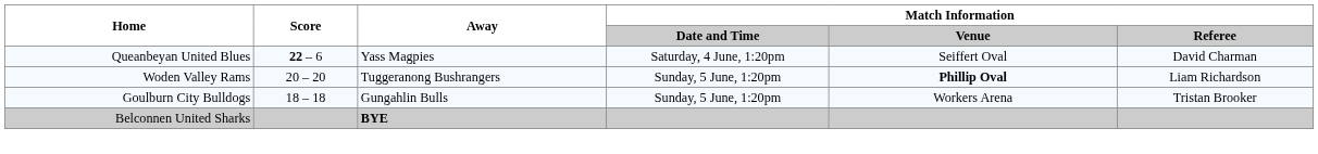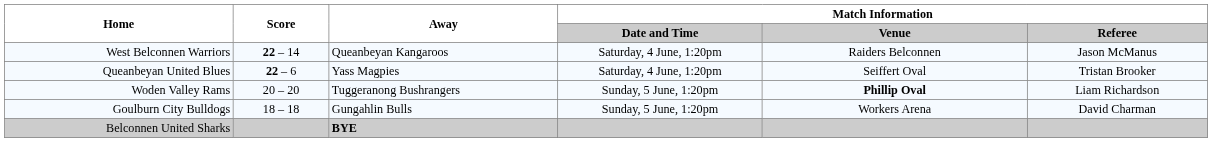 <table border="1" cellpadding="3" cellspacing="0" width="100%" style="border-collapse:collapse;  text-align:center;">
 <tr>
 <th rowspan="2" width="19%">Home</th>
 <th rowspan="2" width="8%">Score</th>
 <th rowspan="2" width="19%">Away</th>
 <th colspan="3">Match Information</th>
 </tr>
 <tr style="background:#CCCCCC">
 <th width="17%">Date and Time</th>
 <th width="22%">Venue</th>
 <th width="50%">Referee</th>
 </tr>
 <tr style="text-align:center; background:#f5faff;">
+<td align="right">West Belconnen Warriors </td>
+<td><strong>22</strong> – 14</td>
+<td align="left"> Queanbeyan Kangaroos</td>
+<td>Saturday, 4 June, 1:20pm</td>
+<td>Raiders Belconnen</td>
+<td>Jason McManus</td>
+</tr>
+<tr style="text-align:center; background:#f5faff;">
 <td align="right">Queanbeyan United Blues </td>
 <td><strong>22</strong> – 6</td>
 <td align="left"> Yass Magpies</td>
 <td>Saturday, 4 June, 1:20pm</td>
 <td>Seiffert Oval</td>
-<td>David Charman</td>
+<td>Tristan Brooker</td>
 </tr>
 <tr style="text-align:center; background:#f5faff;">
 <td align="right">Woden Valley Rams </td>
 <td>20 – 20</td>
 <td align="left"> Tuggeranong Bushrangers</td>
 <td>Sunday, 5 June, 1:20pm</td>
 <td><strong>Phillip Oval</strong></td>
 <td>Liam Richardson</td>
 </tr>
 <tr style="text-align:center; background:#f5faff;">
 <td align="right">Goulburn City Bulldogs </td>
 <td>18 – 18</td>
 <td align="left"> Gungahlin Bulls</td>
 <td>Sunday, 5 June, 1:20pm</td>
 <td>Workers Arena</td>
-<td>Tristan Brooker</td>
+<td>David Charman</td>
 </tr>
 <tr style="text-align:center; background:#CCCCCC;">
 <td align="right">Belconnen United Sharks </td>
 <td></td>
 <td align="left"><strong>BYE</strong></td>
 <td></td>
 <td></td>
 <td></td>
 </tr>
 </table>
